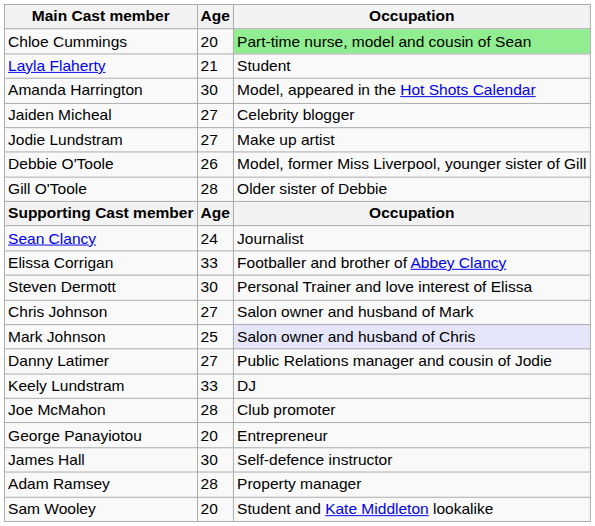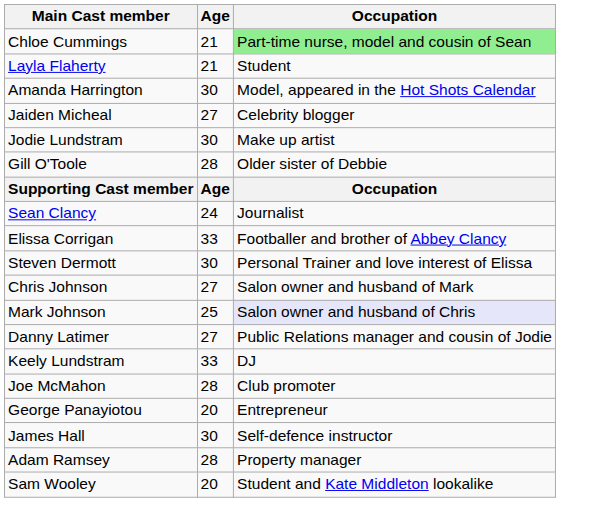 <table class="wikitable">
 <tr>
 <th>Main Cast member</th>
 <th>Age</th>
 <th>Occupation</th>
 </tr>
 <tr>
 <td>Chloe Cummings</td>
-<td>20</td>
+<td>21</td>
 <td style="background: lightgreen;">Part-time nurse, model and cousin of Sean</td>
 </tr>
 <tr>
 <td><a href='#'>Layla Flaherty</a></td>
 <td>21</td>
 <td>Student</td>
 </tr>
 <tr>
 <td>Amanda Harrington</td>
 <td>30</td>
 <td>Model, appeared in the <a href='#'>Hot Shots Calendar</a></td>
 </tr>
 <tr>
 <td>Jaiden Micheal</td>
 <td>27</td>
 <td>Celebrity blogger</td>
 </tr>
 <tr>
 <td>Jodie Lundstram</td>
-<td>27</td>
+<td>30</td>
 <td>Make up artist</td>
-</tr>
-<tr>
-<td>Debbie O'Toole</td>
-<td>26</td>
-<td>Model, former Miss Liverpool, younger sister of Gill</td>
 </tr>
 <tr>
 <td>Gill O'Toole</td>
 <td>28</td>
 <td>Older sister of Debbie</td>
 </tr>
 <tr>
 <th>Supporting Cast member</th>
 <th>Age</th>
 <th>Occupation</th>
 </tr>
 <tr>
 <td><a href='#'>Sean Clancy</a></td>
 <td>24</td>
 <td>Journalist</td>
 </tr>
 <tr>
 <td>Elissa Corrigan</td>
 <td>33</td>
 <td>Footballer and brother of <a href='#'>Abbey Clancy</a></td>
 </tr>
 <tr>
 <td>Steven Dermott</td>
 <td>30</td>
 <td>Personal Trainer and love interest of Elissa</td>
 </tr>
 <tr>
 <td>Chris Johnson</td>
 <td>27</td>
 <td>Salon owner and husband of Mark</td>
 </tr>
 <tr>
 <td>Mark Johnson</td>
 <td>25</td>
 <td style="background: lavender;">Salon owner and husband of Chris</td>
 </tr>
 <tr>
 <td>Danny Latimer</td>
 <td>27</td>
 <td>Public Relations manager and cousin of Jodie</td>
 </tr>
 <tr>
 <td>Keely Lundstram</td>
 <td>33</td>
 <td>DJ</td>
 </tr>
 <tr>
 <td>Joe McMahon</td>
 <td>28</td>
 <td>Club promoter</td>
 </tr>
 <tr>
 <td>George Panayiotou</td>
 <td>20</td>
 <td>Entrepreneur</td>
 </tr>
 <tr>
 <td>James Hall</td>
 <td>30</td>
 <td>Self-defence instructor</td>
 </tr>
 <tr>
 <td>Adam Ramsey</td>
 <td>28</td>
 <td>Property manager</td>
 </tr>
 <tr>
 <td>Sam Wooley</td>
 <td>20</td>
 <td>Student and <a href='#'>Kate Middleton</a> lookalike</td>
 </tr>
 </table>
